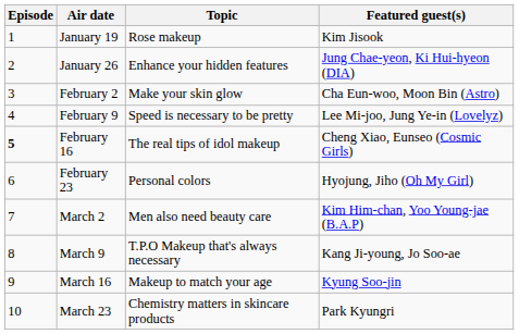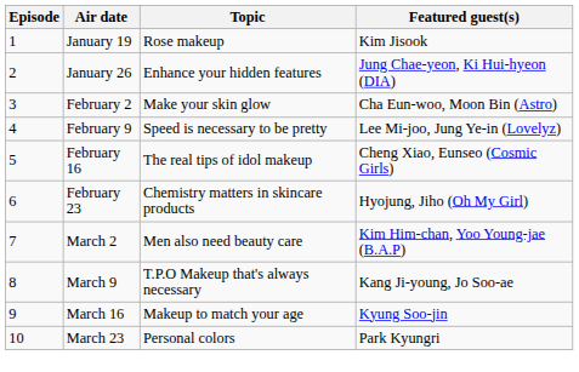 <table class="wikitable">
 <tr>
 <th>Episode</th>
 <th>Air date</th>
 <th>Topic</th>
 <th>Featured guest(s)</th>
 </tr>
 <tr>
 <td>1</td>
 <td>January 19</td>
 <td>Rose makeup</td>
 <td>Kim Jisook</td>
 </tr>
 <tr>
 <td>2</td>
 <td>January 26</td>
 <td>Enhance your hidden features</td>
 <td><a href='#'>Jung Chae-yeon</a>, <a href='#'>Ki Hui-hyeon</a> (<a href='#'>DIA</a>)</td>
 </tr>
 <tr>
 <td>3</td>
 <td>February 2</td>
 <td>Make your skin glow</td>
 <td>Cha Eun-woo, Moon Bin (<a href='#'>Astro</a>)</td>
 </tr>
 <tr>
 <td>4</td>
 <td>February 9</td>
 <td>Speed is necessary to be pretty</td>
 <td>Lee Mi-joo, Jung Ye-in (<a href='#'>Lovelyz</a>)</td>
 </tr>
 <tr>
-<td><strong>5</strong></td>
+<td>5</td>
 <td>February 16</td>
 <td>The real tips of idol makeup</td>
 <td>Cheng Xiao, Eunseo (<a href='#'>Cosmic Girls</a>)</td>
 </tr>
 <tr>
 <td>6</td>
 <td>February 23</td>
-<td>Personal colors</td>
+<td>Chemistry matters in skincare products</td>
 <td>Hyojung, Jiho (<a href='#'>Oh My Girl</a>)</td>
 </tr>
 <tr>
 <td>7</td>
 <td>March 2</td>
 <td>Men also need beauty care</td>
 <td><a href='#'>Kim Him-chan</a>, <a href='#'>Yoo Young-jae</a> (<a href='#'>B.A.P</a>)</td>
 </tr>
 <tr>
 <td>8</td>
 <td>March 9</td>
 <td>T.P.O Makeup that's always necessary</td>
 <td>Kang Ji-young, Jo Soo-ae</td>
 </tr>
 <tr>
 <td>9</td>
 <td>March 16</td>
 <td>Makeup to match your age</td>
 <td><a href='#'>Kyung Soo-jin</a></td>
 </tr>
 <tr>
 <td>10</td>
 <td>March 23</td>
-<td>Chemistry matters in skincare products</td>
+<td>Personal colors</td>
 <td>Park Kyungri</td>
 </tr>
 </table>
